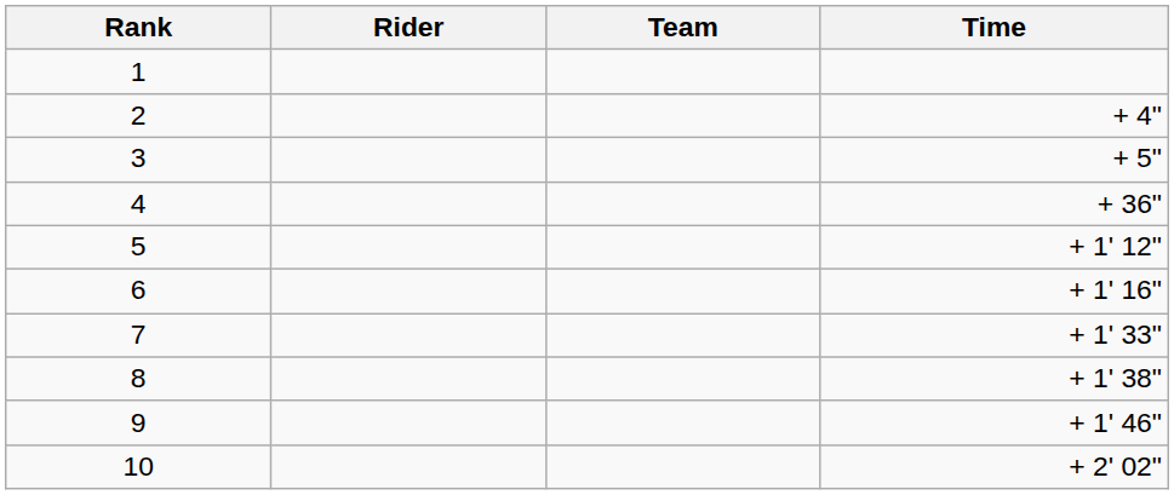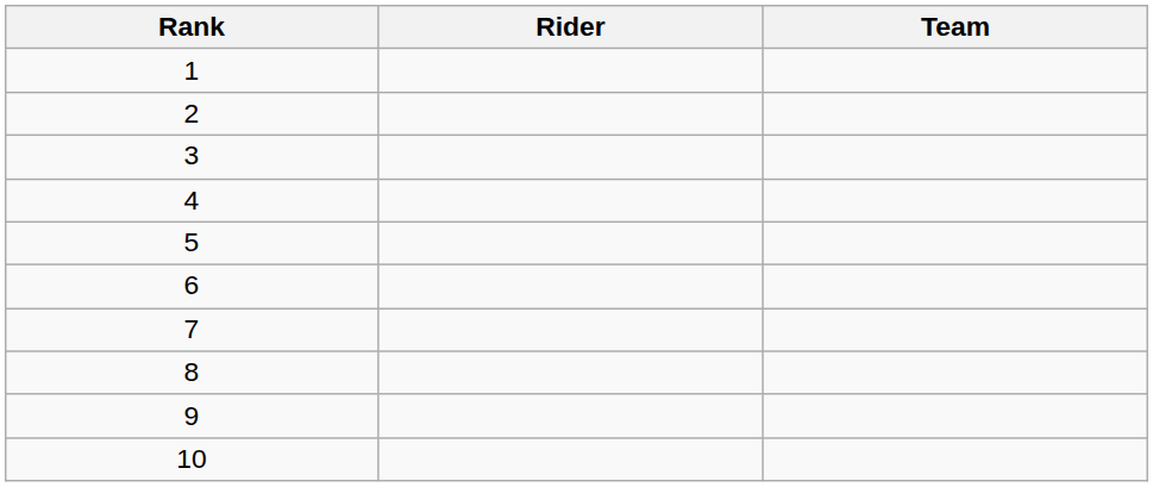 <table class="wikitable" style="width:42em;margin-bottom:0;">
 <tr>
 <th scope="col">Rank</th>
 <th scope="col">Rider</th>
 <th scope="col">Team</th>
-<th scope="col">Time</th>
 </tr>
 <tr>
 <td style="text-align:center;">1</td>
 <td>  </td>
 <td></td>
-<td style="text-align:right;"></td>
 </tr>
 <tr>
 <td style="text-align:center;">2</td>
 <td></td>
 <td></td>
-<td style="text-align:right;">+  4"</td>
 </tr>
 <tr>
 <td style="text-align:center;">3</td>
 <td></td>
 <td></td>
-<td style="text-align:right;">+ 5"</td>
 </tr>
 <tr>
 <td style="text-align:center;">4</td>
 <td></td>
 <td></td>
-<td style="text-align:right;">+  36"</td>
 </tr>
 <tr>
 <td style="text-align:center;">5</td>
 <td></td>
 <td></td>
-<td style="text-align:right;">+  1' 12"</td>
 </tr>
 <tr>
 <td style="text-align:center;">6</td>
 <td></td>
 <td></td>
-<td style="text-align:right;">+  1' 16"</td>
 </tr>
 <tr>
 <td style="text-align:center;">7</td>
 <td></td>
 <td></td>
-<td style="text-align:right;">+ 1' 33"</td>
 </tr>
 <tr>
 <td style="text-align:center;">8</td>
 <td></td>
 <td></td>
-<td style="text-align:right;">+ 1' 38"</td>
 </tr>
 <tr>
 <td style="text-align:center;">9</td>
 <td></td>
 <td></td>
-<td style="text-align:right;">+ 1' 46"</td>
 </tr>
 <tr>
 <td style="text-align:center;">10</td>
 <td></td>
 <td></td>
-<td style="text-align:right;">+ 2' 02"</td>
 </tr>
 </table>
